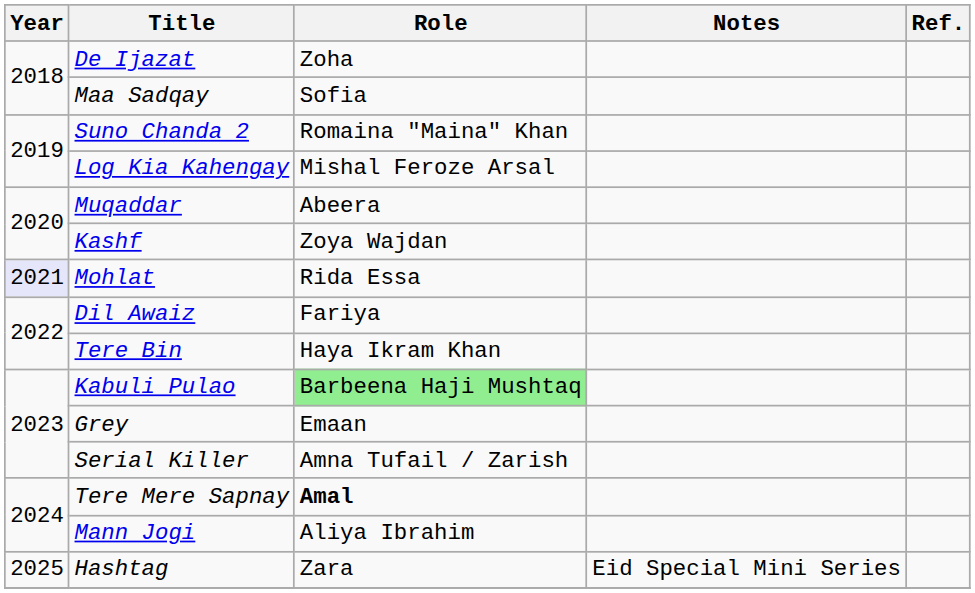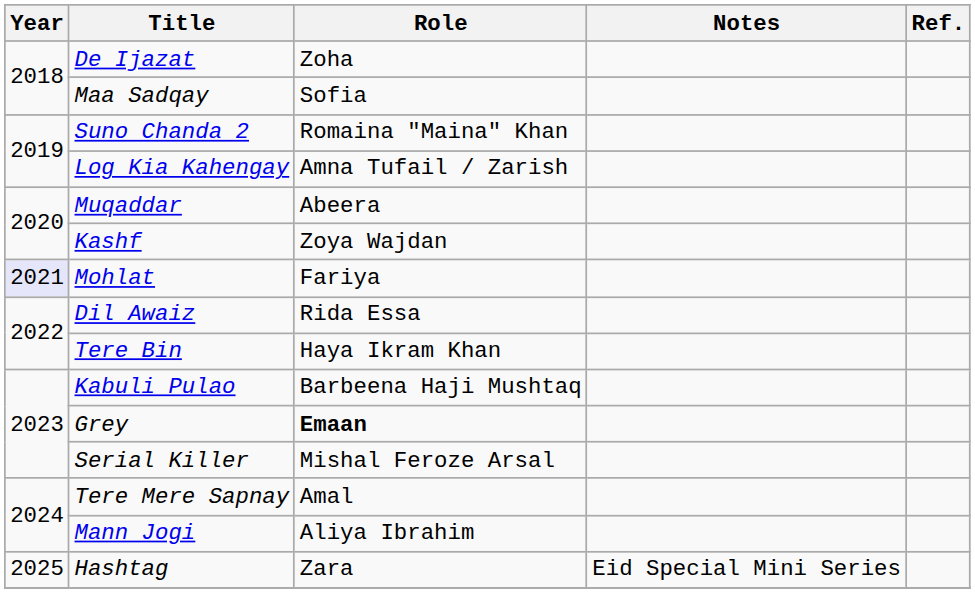 <table class="wikitable">
 <tr>
 <th>Year</th>
 <th>Title</th>
 <th>Role</th>
 <th>Notes</th>
 <th>Ref.</th>
 </tr>
 <tr>
 <td rowspan="2">2018</td>
 <td><em><a href='#'>De Ijazat</a></em></td>
 <td>Zoha</td>
 <td></td>
 <td></td>
 </tr>
 <tr>
 <td><em>Maa Sadqay</em></td>
 <td>Sofia</td>
 <td></td>
 <td></td>
 </tr>
 <tr>
 <td rowspan="2">2019</td>
 <td><em><a href='#'>Suno Chanda 2</a></em></td>
 <td>Romaina "Maina" Khan</td>
 <td></td>
 <td></td>
 </tr>
 <tr>
 <td><em><a href='#'>Log Kia Kahengay</a></em></td>
-<td>Mishal Feroze Arsal</td>
+<td>Amna Tufail / Zarish</td>
 <td></td>
 <td></td>
 </tr>
 <tr>
 <td rowspan="2">2020</td>
 <td><em><a href='#'>Muqaddar</a></em></td>
 <td>Abeera</td>
 <td></td>
 <td></td>
 </tr>
 <tr>
 <td><em><a href='#'>Kashf</a></em></td>
 <td>Zoya Wajdan</td>
 <td></td>
 <td></td>
 </tr>
 <tr>
 <td style="background: lavender;">2021</td>
 <td><em><a href='#'>Mohlat</a></em></td>
-<td>Rida Essa</td>
+<td>Fariya</td>
 <td></td>
 <td></td>
 </tr>
 <tr>
 <td rowspan="2">2022</td>
 <td><em><a href='#'>Dil Awaiz</a></em></td>
-<td>Fariya</td>
+<td>Rida Essa</td>
 <td></td>
 <td></td>
 </tr>
 <tr>
 <td><em><a href='#'>Tere Bin</a></em></td>
 <td>Haya Ikram Khan</td>
 <td></td>
 <td></td>
 </tr>
 <tr>
 <td rowspan="3">2023</td>
 <td><em><a href='#'>Kabuli Pulao</a></em></td>
-<td style="background: lightgreen;">Barbeena Haji Mushtaq</td>
+<td>Barbeena Haji Mushtaq</td>
 <td></td>
 <td></td>
 </tr>
 <tr>
 <td><em>Grey</em></td>
-<td>Emaan</td>
+<td><strong>Emaan</strong></td>
 <td></td>
 <td></td>
 </tr>
 <tr>
 <td><em>Serial Killer</em></td>
-<td>Amna Tufail / Zarish</td>
+<td>Mishal Feroze Arsal</td>
 <td></td>
 <td></td>
 </tr>
 <tr>
 <td rowspan="2">2024</td>
 <td><em>Tere Mere Sapnay</em></td>
-<td><strong>Amal</strong></td>
+<td>Amal</td>
 <td></td>
 <td></td>
 </tr>
 <tr>
 <td><em><a href='#'>Mann Jogi</a></em></td>
 <td>Aliya Ibrahim</td>
 <td></td>
 <td></td>
 </tr>
 <tr>
 <td>2025</td>
 <td><em>Hashtag</em></td>
 <td>Zara</td>
 <td>Eid Special Mini Series</td>
 <td></td>
 </tr>
 <tr>
 </tr>
 </table>
